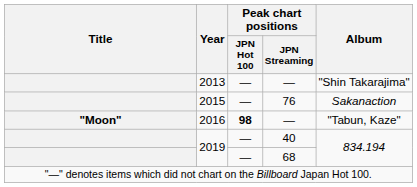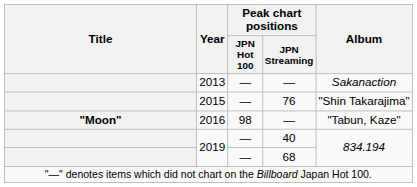 <table class="wikitable plainrowheaders" style="text-align:center;">
 <tr>
 <th scope="col" rowspan="2" style="width:16em;">Title</th>
 <th scope="col" rowspan="2">Year</th>
 <th scope="col" colspan="2">Peak chart positions</th>
 <th scope="col" rowspan="2">Album</th>
 </tr>
 <tr>
 <th style="width:3em;font-size:85%">JPN<br>Hot 100<br></th>
 <th style="width:3em;font-size:85%">JPN<br>Streaming<br></th>
 </tr>
 <tr>
 <th scope="row"></th>
 <td>2013</td>
 <td>—</td>
 <td>—</td>
-<td>"Shin Takarajima" </td>
+<td><em>Sakanaction</em></td>
 </tr>
 <tr>
 <th scope="row"></th>
 <td>2015</td>
 <td>—</td>
 <td>76</td>
-<td><em>Sakanaction</em></td>
+<td>"Shin Takarajima" </td>
 </tr>
 <tr>
 <th scope="row">"Moon"</th>
 <td>2016</td>
-<td><strong>98</strong></td>
+<td>98</td>
 <td>—</td>
 <td>"Tabun, Kaze" </td>
 </tr>
 <tr>
 <th scope="row"></th>
 <td rowspan="2">2019</td>
 <td>—</td>
 <td>40</td>
 <td rowspan="2"><em>834.194</em></td>
 </tr>
 <tr>
 <th scope="row"></th>
 <td>—</td>
 <td>68</td>
 </tr>
 <tr>
 <td colspan="12" align="center" style="font-size:90%;">"—" denotes items which did not chart on the <em>Billboard</em> Japan Hot 100.</td>
 </tr>
 </table>
